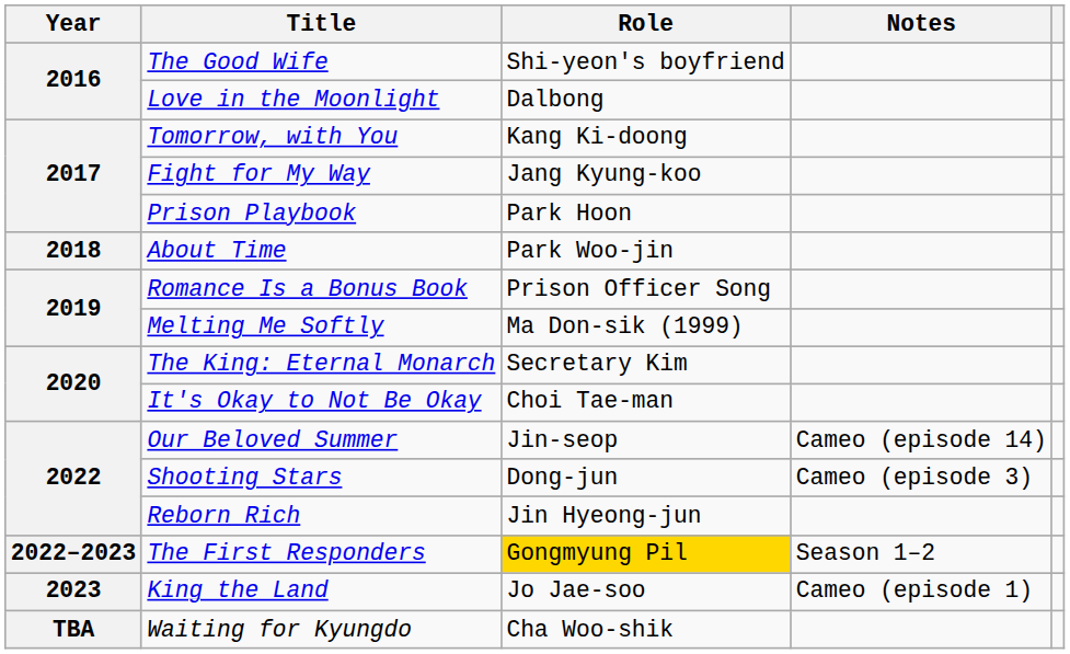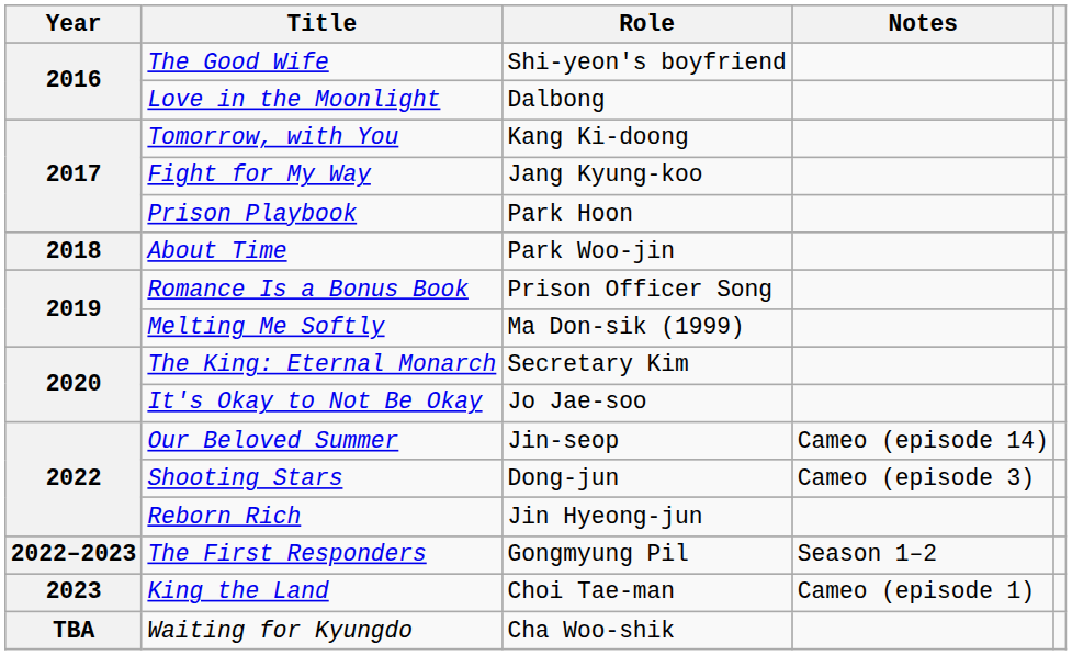 <table class="wikitable sortable plainrowheaders">
 <tr>
 <th scope="col">Year</th>
 <th scope="col">Title</th>
 <th scope="col">Role</th>
 <th scope="col" class="unsortable">Notes</th>
 <th scope="col" class="unsortable"></th>
 </tr>
 <tr>
 <th scope="row" rowspan="2">2016</th>
 <td><em><a href='#'>The Good Wife</a></em></td>
 <td>Shi-yeon's boyfriend</td>
 <td></td>
 <td></td>
 </tr>
 <tr>
 <td><em><a href='#'>Love in the Moonlight</a></em></td>
 <td>Dalbong</td>
 <td></td>
 <td></td>
 </tr>
 <tr>
 <th scope="row" rowspan="3">2017</th>
 <td><em><a href='#'>Tomorrow, with You</a></em></td>
 <td>Kang Ki-doong</td>
 <td></td>
 <td></td>
 </tr>
 <tr>
 <td><em><a href='#'>Fight for My Way</a></em></td>
 <td>Jang Kyung-koo</td>
 <td></td>
 <td></td>
 </tr>
 <tr>
 <td><em><a href='#'>Prison Playbook</a></em></td>
 <td>Park Hoon</td>
 <td></td>
 <td></td>
 </tr>
 <tr>
 <th scope="row">2018</th>
 <td><em><a href='#'>About Time</a></em></td>
 <td>Park Woo-jin</td>
 <td></td>
 <td></td>
 </tr>
 <tr>
 <th scope="row" rowspan="2">2019</th>
 <td><em><a href='#'>Romance Is a Bonus Book</a></em></td>
 <td>Prison Officer Song</td>
 <td></td>
 <td></td>
 </tr>
 <tr>
 <td><em><a href='#'>Melting Me Softly</a></em></td>
 <td>Ma Don-sik (1999)</td>
 <td></td>
 <td></td>
 </tr>
 <tr>
 <th scope="row" rowspan="2">2020</th>
 <td><em><a href='#'>The King: Eternal Monarch</a></em></td>
 <td>Secretary Kim</td>
 <td></td>
 <td></td>
 </tr>
 <tr>
 <td><em><a href='#'>It's Okay to Not Be Okay</a></em></td>
-<td>Choi Tae-man</td>
+<td>Jo Jae-soo</td>
 <td></td>
 <td></td>
 </tr>
 <tr>
 <th scope="row"rowspan="3">2022</th>
 <td><em><a href='#'>Our Beloved Summer</a></em></td>
 <td>Jin-seop</td>
 <td>Cameo (episode 14)</td>
 <td></td>
 </tr>
 <tr>
 <td><em><a href='#'>Shooting Stars</a></em></td>
 <td>Dong-jun</td>
 <td>Cameo (episode 3)</td>
 <td></td>
 </tr>
 <tr>
 <td><em><a href='#'>Reborn Rich</a></em></td>
 <td>Jin Hyeong-jun</td>
 <td></td>
 <td></td>
 </tr>
 <tr>
 <th scope="row">2022–2023</th>
 <td><em><a href='#'>The First Responders</a></em></td>
-<td style="background: gold;">Gongmyung Pil</td>
+<td>Gongmyung Pil</td>
 <td>Season 1–2</td>
 <td></td>
 </tr>
 <tr>
 <th scope="row">2023</th>
 <td><em><a href='#'>King the Land</a></em></td>
-<td>Jo Jae-soo</td>
+<td>Choi Tae-man</td>
 <td>Cameo (episode 1)</td>
 <td></td>
 </tr>
 <tr>
 <th scope="row">TBA</th>
 <td><em>Waiting for Kyungdo</em></td>
 <td>Cha Woo-shik</td>
 <td></td>
 <td style="text-align:center"></td>
 </tr>
 </table>
